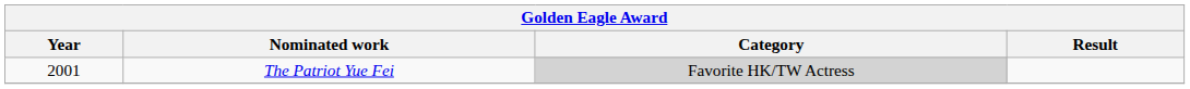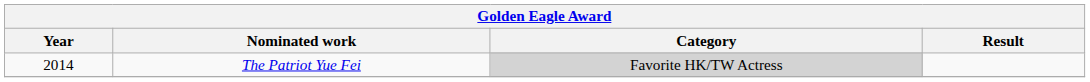 <table width="90%" class="wikitable">
 <tr>
 <th colspan="4" align="center"><a href='#'>Golden Eagle Award</a></th>
 </tr>
 <tr>
 <th width="10%">Year</th>
 <th width="35%">Nominated work</th>
 <th width="40%">Category</th>
 <th width="15%">Result</th>
 </tr>
 <tr>
-<td align="center" rowspan="1">2001</td>
+<td align="center" rowspan="1">2014</td>
 <td align="center"><em><a href='#'>The Patriot Yue Fei</a></em></td>
 <td align="center" style="background: lightgrey;">Favorite HK/TW Actress</td>
 <td></td>
 </tr>
 <tr>
 </tr>
 </table>
